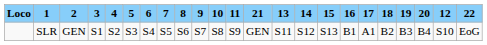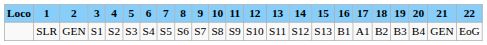 <table class="wikitable plainrowheaders unsortable" style="text-align:center">
 <tr>
 <th scope="col" rowspan="1" style="background:lightskyblue;">Loco</th>
 <th scope="col" rowspan="1" style="background:lightskyblue;">1</th>
 <th scope="col" rowspan="1" style="background:lightskyblue;">2</th>
 <th scope="col" rowspan="1" style="background:lightskyblue;">3</th>
 <th scope="col" rowspan="1" style="background:lightskyblue;">4</th>
 <th scope="col" rowspan="1" style="background:lightskyblue;">5</th>
 <th scope="col" rowspan="1" style="background:lightskyblue;">6</th>
 <th scope="col" rowspan="1" style="background:lightskyblue;">7</th>
 <th scope="col" rowspan="1" style="background:lightskyblue;">8</th>
 <th scope="col" rowspan="1" style="background:lightskyblue;">9</th>
 <th scope="col" rowspan="1" style="background:lightskyblue;">10</th>
 <th scope="col" rowspan="1" style="background:lightskyblue;">11</th>
-<th scope="col" rowspan="1" style="background:lightskyblue;">21</th>
+<th scope="col" rowspan="1" style="background:lightskyblue;">12</th>
 <th scope="col" rowspan="1" style="background:lightskyblue;">13</th>
 <th scope="col" rowspan="1" style="background:lightskyblue;">14</th>
 <th scope="col" rowspan="1" style="background:lightskyblue;">15</th>
 <th scope="col" rowspan="1" style="background:lightskyblue;">16</th>
 <th scope="col" rowspan="1" style="background:lightskyblue;">17</th>
 <th scope="col" rowspan="1" style="background:lightskyblue;">18</th>
 <th scope="col" rowspan="1" style="background:lightskyblue;">19</th>
 <th scope="col" rowspan="1" style="background:lightskyblue;">20</th>
-<th scope="col" rowspan="1" style="background:lightskyblue;">12</th>
+<th scope="col" rowspan="1" style="background:lightskyblue;">21</th>
 <th scope="col" rowspan="1" style="background:lightskyblue;">22</th>
 </tr>
 <tr>
 <td></td>
 <td>SLR</td>
 <td>GEN</td>
 <td>S1</td>
 <td>S2</td>
 <td>S3</td>
 <td>S4</td>
 <td>S5</td>
 <td>S6</td>
 <td>S7</td>
 <td>S8</td>
 <td>S9</td>
-<td>GEN</td>
+<td>S10</td>
 <td>S11</td>
 <td>S12</td>
 <td>S13</td>
 <td>B1</td>
 <td>A1</td>
 <td>B2</td>
 <td>B3</td>
 <td>B4</td>
-<td>S10</td>
+<td>GEN</td>
 <td>EoG</td>
 </tr>
 </table>
